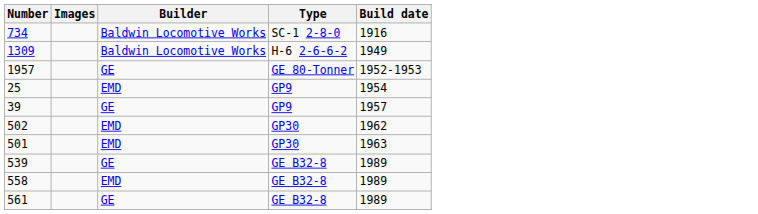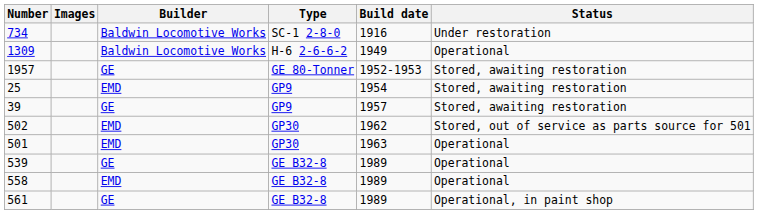 <table class="wikitable" style="font-size:100%;">
 <tr>
 <th>Number</th>
 <th>Images</th>
 <th>Builder</th>
 <th>Type</th>
 <th>Build date</th>
+<th>Status</th>
 </tr>
 <tr>
 <td><a href='#'>734</a></td>
 <td></td>
 <td><a href='#'>Baldwin Locomotive Works</a></td>
 <td>SC-1 <a href='#'>2-8-0</a></td>
 <td>1916</td>
+<td>Under restoration</td>
 </tr>
 <tr>
 <td><a href='#'>1309</a></td>
 <td></td>
 <td><a href='#'>Baldwin Locomotive Works</a></td>
 <td>H-6 <a href='#'>2-6-6-2</a></td>
 <td>1949</td>
+<td>Operational</td>
 </tr>
 <tr>
 <td>1957</td>
 <td></td>
 <td><a href='#'>GE</a></td>
 <td><a href='#'>GE 80-Tonner</a></td>
 <td>1952-1953</td>
+<td>Stored, awaiting restoration</td>
 </tr>
 <tr>
 <td>25</td>
 <td></td>
 <td><a href='#'>EMD</a></td>
 <td><a href='#'>GP9</a></td>
 <td>1954</td>
+<td>Stored, awaiting restoration</td>
 </tr>
 <tr>
 <td>39</td>
 <td></td>
 <td><a href='#'>GE</a></td>
 <td><a href='#'>GP9</a></td>
 <td>1957</td>
+<td>Stored, awaiting restoration</td>
 </tr>
 <tr>
 <td>502</td>
 <td></td>
 <td><a href='#'>EMD</a></td>
 <td><a href='#'>GP30</a></td>
 <td>1962</td>
+<td>Stored, out of service as parts source for 501</td>
 </tr>
 <tr>
 <td>501</td>
 <td></td>
 <td><a href='#'>EMD</a></td>
 <td><a href='#'>GP30</a></td>
 <td>1963</td>
+<td>Operational</td>
 </tr>
 <tr>
 <td>539</td>
 <td></td>
 <td><a href='#'>GE</a></td>
 <td><a href='#'>GE B32-8</a></td>
 <td>1989</td>
+<td>Operational</td>
 </tr>
 <tr>
 <td>558</td>
 <td></td>
 <td><a href='#'>EMD</a></td>
 <td><a href='#'>GE B32-8</a></td>
 <td>1989</td>
+<td>Operational</td>
 </tr>
 <tr>
 <td>561</td>
 <td></td>
 <td><a href='#'>GE</a></td>
 <td><a href='#'>GE B32-8</a></td>
 <td>1989</td>
+<td>Operational, in paint shop</td>
 </tr>
 </table>
